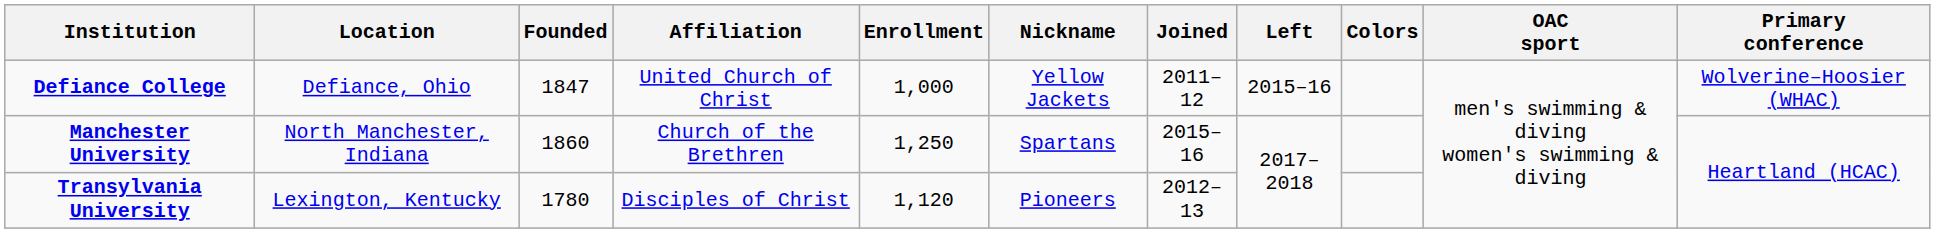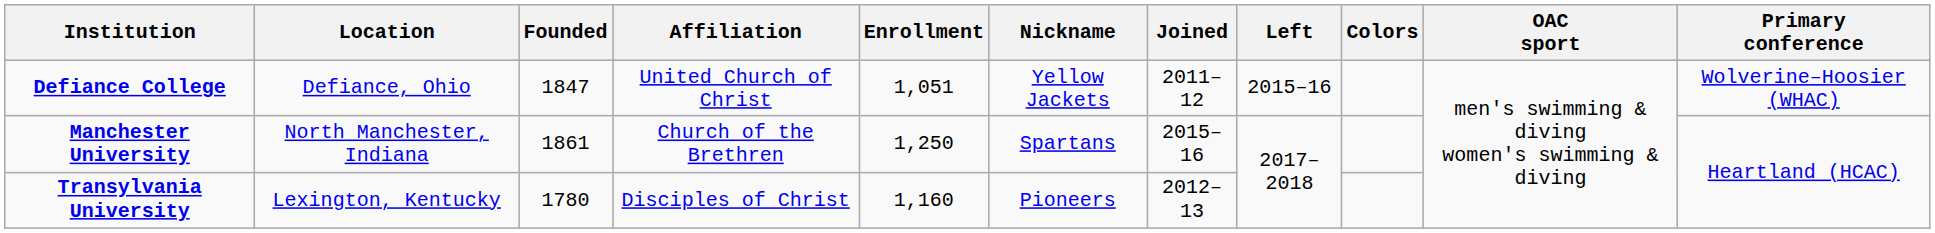 <table class="wikitable sortable" style="text-align: center">
 <tr>
 <th>Institution</th>
 <th>Location</th>
 <th>Founded</th>
 <th>Affiliation</th>
 <th>Enrollment</th>
 <th>Nickname</th>
 <th>Joined</th>
 <th>Left</th>
 <th class="unsortable">Colors</th>
 <th>OAC<br>sport</th>
 <th>Primary<br>conference</th>
 </tr>
 <tr>
 <td><strong><a href='#'>Defiance College</a></strong></td>
 <td><a href='#'>Defiance, Ohio</a></td>
 <td>1847</td>
 <td><a href='#'>United Church of Christ</a></td>
-<td>1,000</td>
+<td>1,051</td>
 <td><a href='#'>Yellow Jackets</a></td>
 <td>2011–12</td>
 <td>2015–16</td>
 <td> </td>
 <td rowspan=3>men's swimming & diving<br>women's swimming & diving</td>
 <td><a href='#'>Wolverine–Hoosier (WHAC)</a></td>
 </tr>
 <tr>
 <td><strong><a href='#'>Manchester University</a></strong></td>
 <td><a href='#'>North Manchester, Indiana</a></td>
-<td>1860</td>
+<td>1861</td>
 <td><a href='#'>Church of the Brethren</a></td>
 <td>1,250</td>
 <td><a href='#'>Spartans</a></td>
 <td>2015–16</td>
 <td rowspan=2>2017–2018</td>
 <td> </td>
 <td rowspan=2><a href='#'>Heartland (HCAC)</a></td>
 </tr>
 <tr>
 <td><strong><a href='#'>Transylvania University</a></strong></td>
 <td><a href='#'>Lexington, Kentucky</a></td>
 <td>1780</td>
 <td><a href='#'>Disciples of Christ</a></td>
-<td>1,120</td>
+<td>1,160</td>
 <td><a href='#'>Pioneers</a></td>
 <td>2012–13</td>
 <td></td>
 </tr>
 </table>
